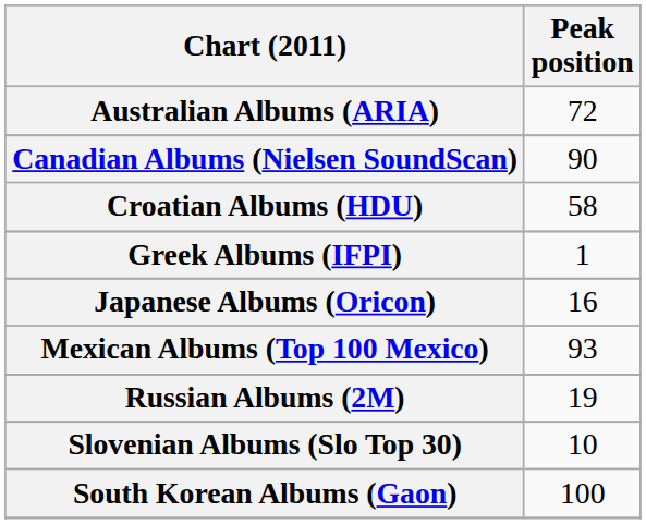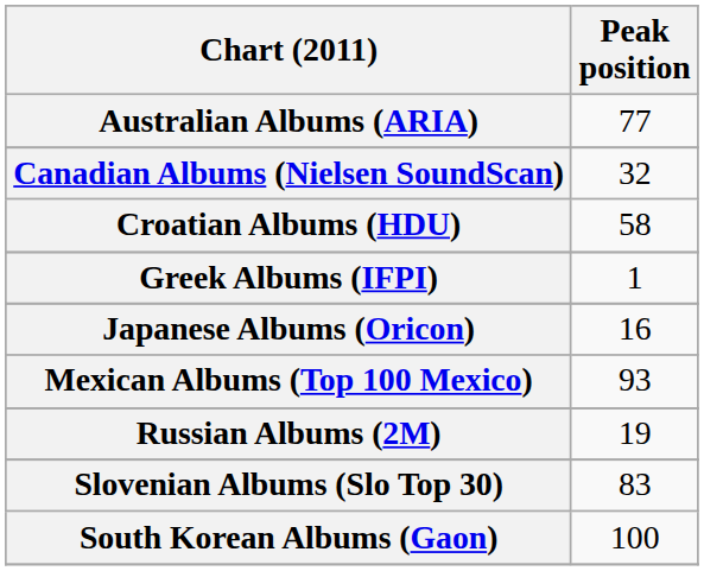 <table class="wikitable sortable plainrowheaders" style="text-align:center">
 <tr>
 <th scope="col">Chart (2011)</th>
 <th scope="col">Peak<br>position</th>
 </tr>
 <tr>
 <th scope="row">Australian Albums (<a href='#'>ARIA</a>)</th>
-<td>72</td>
+<td>77</td>
 </tr>
 <tr>
 </tr>
 <tr>
 </tr>
 <tr>
 </tr>
 <tr>
 <th scope="row"><a href='#'>Canadian Albums</a> (<a href='#'>Nielsen SoundScan</a>)</th>
-<td>90</td>
+<td>32</td>
 </tr>
 <tr>
 <th scope="row">Croatian Albums (<a href='#'>HDU</a>)</th>
 <td>58</td>
 </tr>
 <tr>
 </tr>
 <tr>
 </tr>
 <tr>
 </tr>
 <tr>
 </tr>
 <tr>
 </tr>
 <tr>
 <th scope="row">Greek Albums (<a href='#'>IFPI</a>)</th>
 <td>1</td>
 </tr>
 <tr>
 </tr>
 <tr>
 <th scope="row">Japanese Albums (<a href='#'>Oricon</a>)</th>
 <td>16</td>
 </tr>
 <tr>
 <th scope="row">Mexican Albums (<a href='#'>Top 100 Mexico</a>)</th>
 <td>93</td>
 </tr>
 <tr>
 </tr>
 <tr>
 </tr>
 <tr>
 </tr>
 <tr>
 </tr>
 <tr>
 <th scope="row">Russian Albums (<a href='#'>2M</a>)</th>
 <td>19</td>
 </tr>
 <tr>
 </tr>
 <tr>
 <th scope="row">Slovenian Albums (Slo Top 30)</th>
-<td>10</td>
+<td>83</td>
 </tr>
 <tr>
 <th scope="row">South Korean Albums (<a href='#'>Gaon</a>)</th>
 <td>100</td>
 </tr>
 <tr>
 </tr>
 <tr>
 </tr>
 <tr>
 </tr>
 <tr>
 </tr>
 <tr>
 </tr>
 <tr>
 </tr>
 </table>
